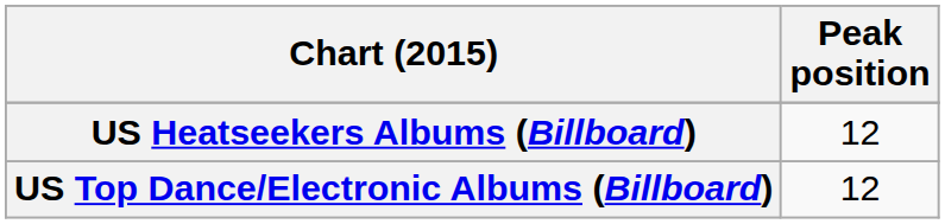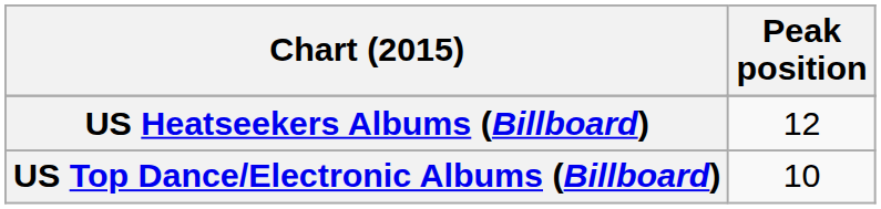 <table class="wikitable plainrowheaders sortable" style="text-align:center;" border="1">
 <tr>
 <th scope="col">Chart (2015)</th>
 <th scope="col">Peak<br>position</th>
 </tr>
 <tr>
 </tr>
 <tr>
 </tr>
 <tr>
 <th scope="row">US <a href='#'>Heatseekers Albums</a> (<em><a href='#'>Billboard</a></em>)</th>
 <td>12</td>
 </tr>
 <tr>
 <th scope="row">US <a href='#'>Top Dance/Electronic Albums</a> (<em><a href='#'>Billboard</a></em>)</th>
-<td>12</td>
+<td>10</td>
 </tr>
 </table>
